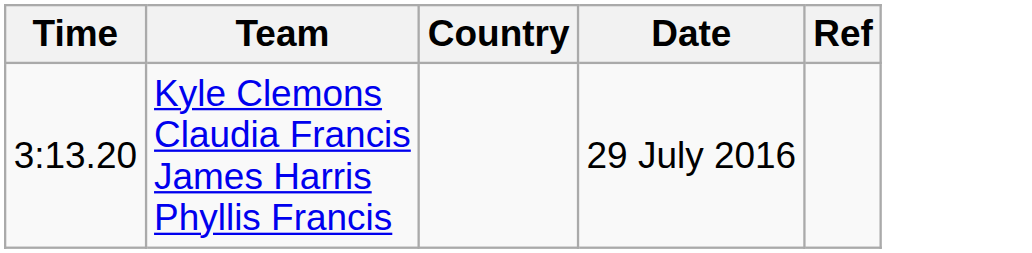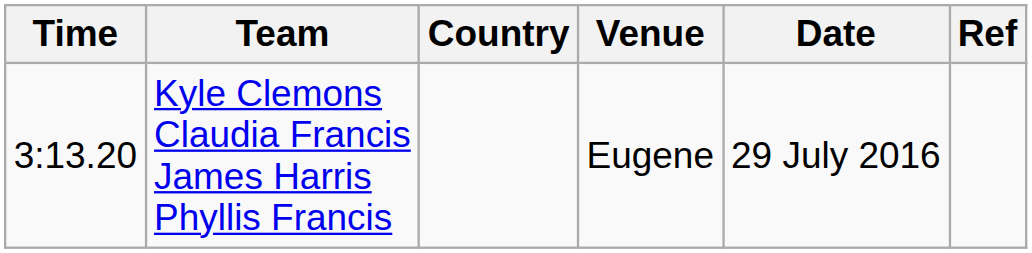 <table class="wikitable" border="1">
 <tr>
 <th>Time</th>
 <th>Team</th>
 <th>Country</th>
+<th>Venue</th>
 <th>Date</th>
 <th>Ref</th>
 </tr>
 <tr>
 <td>3:13.20</td>
 <td><a href='#'>Kyle Clemons</a><br><a href='#'>Claudia Francis</a><br><a href='#'>James Harris</a><br><a href='#'>Phyllis Francis</a></td>
 <td></td>
+<td>Eugene</td>
 <td>29 July 2016</td>
 <td></td>
 </tr>
 </table>
